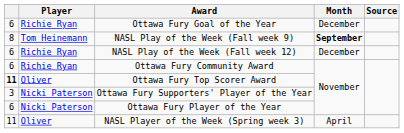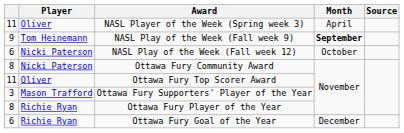 <table class="wikitable sortable" style="text-align:left; font-size:95%;">
 <tr>
 <th></th>
 <th>Player</th>
 <th>Award</th>
 <th>Month</th>
 <th>Source</th>
 </tr>
 <tr>
-<td align=center>6</td>
-<td>  <a href='#'>Richie Ryan</a></td>
-<td align=center>Ottawa Fury Goal of the Year</td>
-<td style="text-align:center;">December</td>
+<td align=center>11</td>
+<td>  <a href='#'>Oliver</a></td>
+<td align=center>NASL Player of the Week (Spring week 3)</td>
+<td style="text-align:center;">April</td>
 <td align=center></td>
 </tr>
 <tr>
-<td align=center>8</td>
+<td align=center>9</td>
 <td>  <a href='#'>Tom Heinemann</a></td>
 <td align=center>NASL Play of the Week (Fall week 9)</td>
 <td style="text-align:center;"><strong>September</strong></td>
 <td align=center></td>
 </tr>
 <tr>
 <td align=center>6</td>
-<td>  <a href='#'>Richie Ryan</a></td>
+<td>  <a href='#'>Nicki Paterson</a></td>
 <td align=center>NASL Play of the Week (Fall week 12)</td>
-<td style="text-align:center;">December</td>
+<td style="text-align:center;">October</td>
 <td align=center></td>
 </tr>
 <tr>
-<td align=center>6</td>
-<td>  <a href='#'>Richie Ryan</a></td>
+<td align=center>8</td>
+<td>  <a href='#'>Nicki Paterson</a></td>
 <td align=center>Ottawa Fury Community Award</td>
 <td rowspan="4" style="text-align:center;">November</td>
 <td rowspan="4" align=center></td>
 </tr>
 <tr>
-<td align=center><strong>11</strong></td>
+<td align=center>11</td>
 <td>  <a href='#'>Oliver</a></td>
 <td align=center>Ottawa Fury Top Scorer Award</td>
 </tr>
 <tr>
 <td align=center>3</td>
-<td>  <a href='#'>Nicki Paterson</a></td>
+<td>  <a href='#'>Mason Trafford</a></td>
 <td align=center>Ottawa Fury Supporters' Player of the Year</td>
 </tr>
 <tr>
-<td align=center>6</td>
-<td>  <a href='#'>Nicki Paterson</a></td>
+<td align=center>8</td>
+<td>  <a href='#'>Richie Ryan</a></td>
 <td align=center>Ottawa Fury Player of the Year</td>
 </tr>
 <tr>
-<td align=center>11</td>
-<td>  <a href='#'>Oliver</a></td>
-<td align=center>NASL Player of the Week (Spring week 3)</td>
-<td style="text-align:center;">April</td>
+<td align=center>6</td>
+<td>  <a href='#'>Richie Ryan</a></td>
+<td align=center>Ottawa Fury Goal of the Year</td>
+<td style="text-align:center;">December</td>
 <td align=center></td>
 </tr>
 </table>
